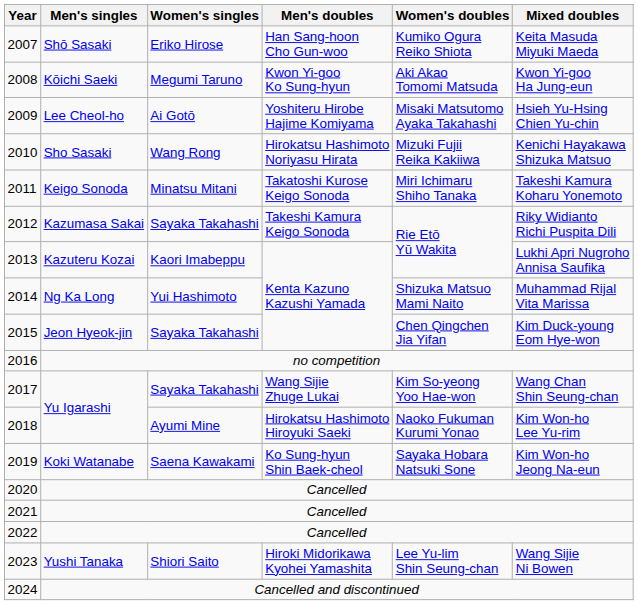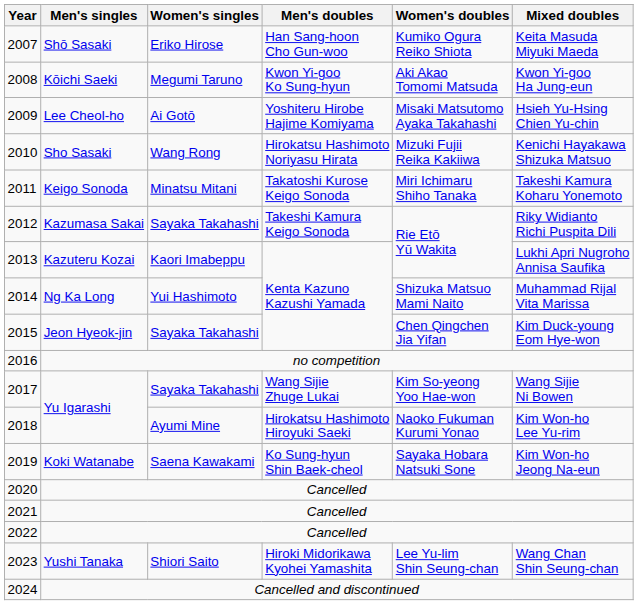 <table class=wikitable style="font-size:90%;">
 <tr>
 <th>Year</th>
 <th>Men's singles</th>
 <th>Women's singles</th>
 <th>Men's doubles</th>
 <th>Women's doubles</th>
 <th>Mixed doubles</th>
 </tr>
 <tr>
 <td>2007</td>
 <td> <a href='#'>Shō Sasaki</a></td>
 <td> <a href='#'>Eriko Hirose</a></td>
 <td> <a href='#'>Han Sang-hoon</a><br> <a href='#'>Cho Gun-woo</a></td>
 <td> <a href='#'>Kumiko Ogura</a><br> <a href='#'>Reiko Shiota</a></td>
 <td> <a href='#'>Keita Masuda</a><br> <a href='#'>Miyuki Maeda</a></td>
 </tr>
 <tr>
 <td>2008</td>
 <td> <a href='#'>Kōichi Saeki</a></td>
 <td> <a href='#'>Megumi Taruno</a></td>
 <td> <a href='#'>Kwon Yi-goo</a><br> <a href='#'>Ko Sung-hyun</a></td>
 <td> <a href='#'>Aki Akao</a><br> <a href='#'>Tomomi Matsuda</a></td>
 <td> <a href='#'>Kwon Yi-goo</a><br> <a href='#'>Ha Jung-eun</a></td>
 </tr>
 <tr>
 <td>2009</td>
 <td> <a href='#'>Lee Cheol-ho</a></td>
 <td> <a href='#'>Ai Gotō</a></td>
 <td> <a href='#'>Yoshiteru Hirobe</a><br> <a href='#'>Hajime Komiyama</a></td>
 <td> <a href='#'>Misaki Matsutomo</a><br> <a href='#'>Ayaka Takahashi</a></td>
 <td> <a href='#'>Hsieh Yu-Hsing</a><br> <a href='#'>Chien Yu-chin</a></td>
 </tr>
 <tr>
 <td>2010</td>
 <td> <a href='#'>Sho Sasaki</a></td>
 <td> <a href='#'>Wang Rong</a></td>
 <td> <a href='#'>Hirokatsu Hashimoto</a><br> <a href='#'>Noriyasu Hirata</a></td>
 <td> <a href='#'>Mizuki Fujii</a><br> <a href='#'>Reika Kakiiwa</a></td>
 <td> <a href='#'>Kenichi Hayakawa</a><br> <a href='#'>Shizuka Matsuo</a></td>
 </tr>
 <tr>
 <td>2011</td>
 <td> <a href='#'>Keigo Sonoda</a></td>
 <td> <a href='#'>Minatsu Mitani</a></td>
 <td> <a href='#'>Takatoshi Kurose</a><br> <a href='#'>Keigo Sonoda</a></td>
 <td> <a href='#'>Miri Ichimaru</a><br> <a href='#'>Shiho Tanaka</a></td>
 <td> <a href='#'>Takeshi Kamura</a><br> <a href='#'>Koharu Yonemoto</a></td>
 </tr>
 <tr>
 <td>2012</td>
 <td> <a href='#'>Kazumasa Sakai</a></td>
 <td> <a href='#'>Sayaka Takahashi</a></td>
 <td> <a href='#'>Takeshi Kamura</a><br> <a href='#'>Keigo Sonoda</a></td>
 <td rowspan=2> <a href='#'>Rie Etō</a><br> <a href='#'>Yū Wakita</a></td>
 <td> <a href='#'>Riky Widianto</a><br> <a href='#'>Richi Puspita Dili</a></td>
 </tr>
 <tr>
 <td>2013</td>
 <td> <a href='#'>Kazuteru Kozai</a></td>
 <td> <a href='#'>Kaori Imabeppu</a></td>
 <td rowspan=3> <a href='#'>Kenta Kazuno</a><br> <a href='#'>Kazushi Yamada</a></td>
 <td> <a href='#'>Lukhi Apri Nugroho</a><br> <a href='#'>Annisa Saufika</a></td>
 </tr>
 <tr>
 <td>2014</td>
 <td> <a href='#'>Ng Ka Long</a></td>
 <td> <a href='#'>Yui Hashimoto</a></td>
 <td> <a href='#'>Shizuka Matsuo</a><br> <a href='#'>Mami Naito</a></td>
 <td> <a href='#'>Muhammad Rijal</a><br> <a href='#'>Vita Marissa</a></td>
 </tr>
 <tr>
 <td>2015</td>
 <td> <a href='#'>Jeon Hyeok-jin</a></td>
 <td> <a href='#'>Sayaka Takahashi</a></td>
 <td> <a href='#'>Chen Qingchen</a><br> <a href='#'>Jia Yifan</a></td>
 <td> <a href='#'>Kim Duck-young</a><br> <a href='#'>Eom Hye-won</a></td>
 </tr>
 <tr>
 <td>2016</td>
 <td colspan="5" align="center"><em>no competition</em></td>
 </tr>
 <tr>
 <td>2017</td>
 <td rowspan="2"> <a href='#'>Yu Igarashi</a></td>
 <td> <a href='#'>Sayaka Takahashi</a></td>
 <td> <a href='#'>Wang Sijie</a><br> <a href='#'>Zhuge Lukai</a></td>
 <td> <a href='#'>Kim So-yeong</a><br> <a href='#'>Yoo Hae-won</a></td>
-<td> <a href='#'>Wang Chan</a><br> <a href='#'>Shin Seung-chan</a></td>
+<td> <a href='#'>Wang Sijie</a><br> <a href='#'>Ni Bowen</a></td>
 </tr>
 <tr>
 <td>2018</td>
 <td> <a href='#'>Ayumi Mine</a></td>
 <td> <a href='#'>Hirokatsu Hashimoto</a><br> <a href='#'>Hiroyuki Saeki</a></td>
 <td> <a href='#'>Naoko Fukuman</a><br> <a href='#'>Kurumi Yonao</a></td>
 <td> <a href='#'>Kim Won-ho</a><br> <a href='#'>Lee Yu-rim</a></td>
 </tr>
 <tr>
 <td>2019</td>
 <td> <a href='#'>Koki Watanabe</a></td>
 <td> <a href='#'>Saena Kawakami</a></td>
 <td> <a href='#'>Ko Sung-hyun</a><br> <a href='#'>Shin Baek-cheol</a></td>
 <td> <a href='#'>Sayaka Hobara</a><br> <a href='#'>Natsuki Sone</a></td>
 <td> <a href='#'>Kim Won-ho</a><br> <a href='#'>Jeong Na-eun</a></td>
 </tr>
 <tr>
 <td>2020</td>
 <td colspan="5" align="center"><em>Cancelled</em></td>
 </tr>
 <tr>
 <td>2021</td>
 <td colspan="5" align="center"><em>Cancelled</em></td>
 </tr>
 <tr>
 <td>2022</td>
 <td colspan="5" align="center"><em>Cancelled</em></td>
 </tr>
 <tr>
 <td>2023</td>
 <td> <a href='#'>Yushi Tanaka</a></td>
 <td> <a href='#'>Shiori Saito</a></td>
 <td> <a href='#'>Hiroki Midorikawa</a><br> <a href='#'>Kyohei Yamashita</a></td>
 <td> <a href='#'>Lee Yu-lim</a><br> <a href='#'>Shin Seung-chan</a></td>
-<td> <a href='#'>Wang Sijie</a><br> <a href='#'>Ni Bowen</a></td>
+<td> <a href='#'>Wang Chan</a><br> <a href='#'>Shin Seung-chan</a></td>
 </tr>
 <tr>
 <td>2024</td>
 <td colspan="5" align="center"><em>Cancelled and discontinued</em></td>
 </tr>
 </table>
